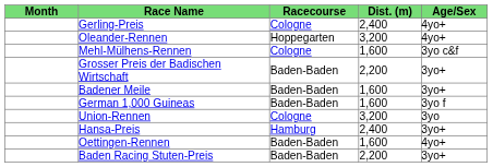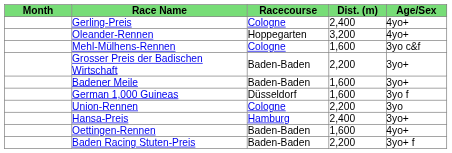 <table class = "sortable" | border="1" cellpadding="0" style="border-collapse: collapse; font-size:90%">
 <tr bgcolor="#77dd77" align="center">
 <th>Month</th>
 <th>Race Name</th>
 <th>Racecourse</th>
 <th>Dist. (m)</th>
 <th>Age/Sex</th>
 </tr>
 <tr>
 <td width=95px></td>
 <td width=250px><a href='#'>Gerling-Preis</a></td>
 <td width=115px><a href='#'>Cologne</a></td>
 <td width=80px>2,400</td>
 <td width=85px>4yo+</td>
 </tr>
 <tr>
 <td></td>
 <td><a href='#'>Oleander-Rennen</a></td>
 <td>Hoppegarten</td>
 <td>3,200</td>
 <td>4yo+</td>
 </tr>
 <tr>
 <td></td>
 <td><a href='#'>Mehl-Mülhens-Rennen</a></td>
 <td><a href='#'>Cologne</a></td>
 <td>1,600</td>
 <td>3yo c&f</td>
 </tr>
 <tr>
 <td></td>
 <td><a href='#'>Grosser Preis der Badischen Wirtschaft</a></td>
 <td>Baden-Baden</td>
 <td>2,200</td>
 <td>3yo+</td>
 </tr>
 <tr>
 <td></td>
 <td><a href='#'>Badener Meile</a></td>
 <td>Baden-Baden</td>
 <td>1,600</td>
 <td>3yo+</td>
 </tr>
 <tr>
 <td></td>
 <td><a href='#'>German 1,000 Guineas</a></td>
-<td>Baden-Baden</td>
+<td>Düsseldorf</td>
 <td>1,600</td>
 <td>3yo f</td>
 </tr>
 <tr>
 <td></td>
 <td><a href='#'>Union-Rennen</a></td>
 <td><a href='#'>Cologne</a></td>
-<td>3,200</td>
+<td>2,200</td>
 <td>3yo</td>
 </tr>
 <tr>
 <td></td>
 <td><a href='#'>Hansa-Preis</a></td>
 <td><a href='#'>Hamburg</a></td>
 <td>2,400</td>
 <td>3yo+</td>
 </tr>
 <tr>
 <td></td>
 <td><a href='#'>Oettingen-Rennen</a></td>
 <td>Baden-Baden</td>
 <td>1,600</td>
 <td>4yo+</td>
 </tr>
 <tr>
 <td></td>
 <td><a href='#'>Baden Racing Stuten-Preis</a></td>
 <td>Baden-Baden</td>
 <td>2,200</td>
-<td>3yo+</td>
+<td>3yo+ f</td>
 </tr>
 </table>
